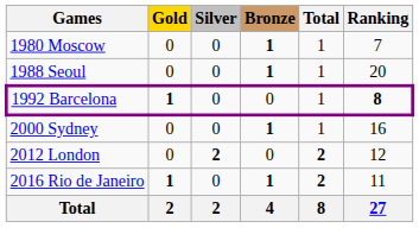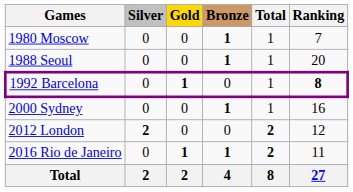 <table class="wikitable sortable" style="text-align:center">
 <tr>
 <th>Games</th>
+<th style="background-color:silver;">Silver</th>
 <th style="background-color:gold;">Gold</th>
-<th style="background-color:silver;">Silver</th>
 <th style="background-color:#c96;">Bronze</th>
 <th>Total</th>
 <th>Ranking</th>
 </tr>
 <tr>
 <td align=left> <a href='#'>1980 Moscow</a></td>
 <td>0</td>
 <td>0</td>
 <td><strong>1</strong></td>
 <td>1</td>
 <td>7</td>
 </tr>
 <tr>
 <td align=left> <a href='#'>1988 Seoul</a></td>
 <td>0</td>
 <td>0</td>
 <td><strong>1</strong></td>
 <td>1</td>
 <td>20</td>
 </tr>
 <tr align=center style="border: 3px solid purple">
 <td align=left> <a href='#'>1992 Barcelona</a></td>
+<td>0</td>
 <td><strong>1</strong></td>
-<td>0</td>
 <td>0</td>
 <td>1</td>
 <td><strong>8</strong></td>
 </tr>
 <tr>
 <td align="left"> <a href='#'>2000 Sydney</a></td>
 <td>0</td>
 <td>0</td>
 <td><strong>1</strong></td>
 <td>1</td>
 <td>16</td>
 </tr>
 <tr>
 <td align="left"> <a href='#'>2012 London</a></td>
+<td><strong>2</strong></td>
 <td>0</td>
-<td><strong>2</strong></td>
 <td>0</td>
 <td><strong>2</strong></td>
 <td>12</td>
 </tr>
 <tr>
 <td align="left"> <a href='#'>2016 Rio de Janeiro</a></td>
+<td>0</td>
 <td><strong>1</strong></td>
-<td>0</td>
 <td><strong>1</strong></td>
 <td><strong>2</strong></td>
 <td>11</td>
 </tr>
 <tr>
 <th>Total</th>
 <th>2</th>
 <th>2</th>
 <th>4</th>
 <th>8</th>
 <th><a href='#'>27</a></th>
 </tr>
 </table>
